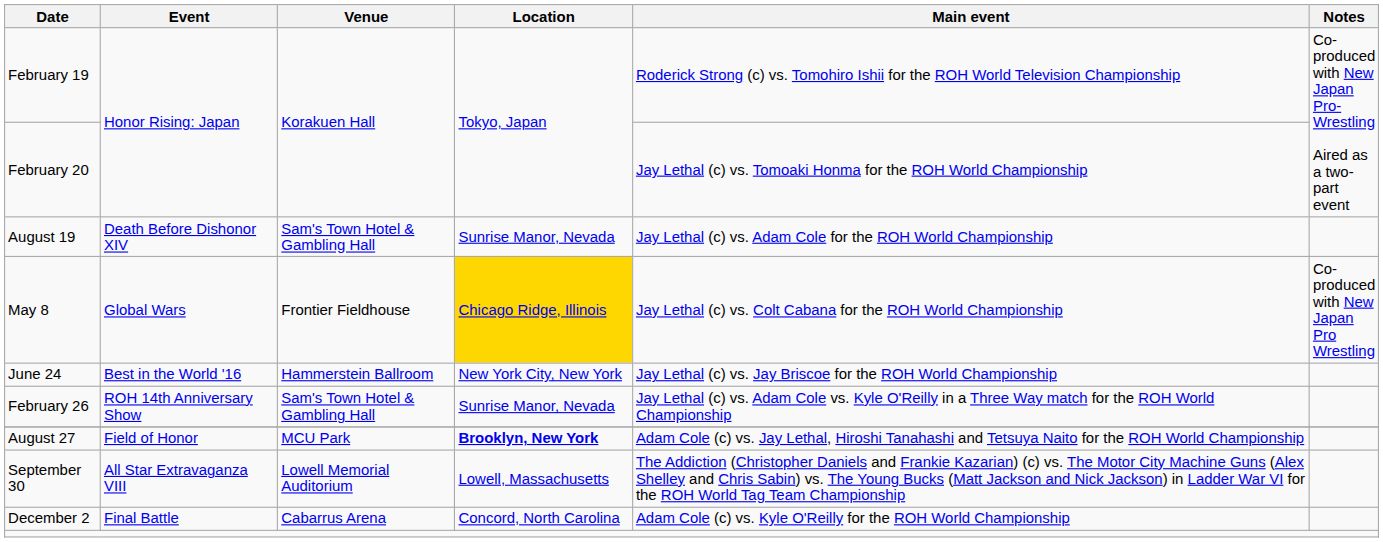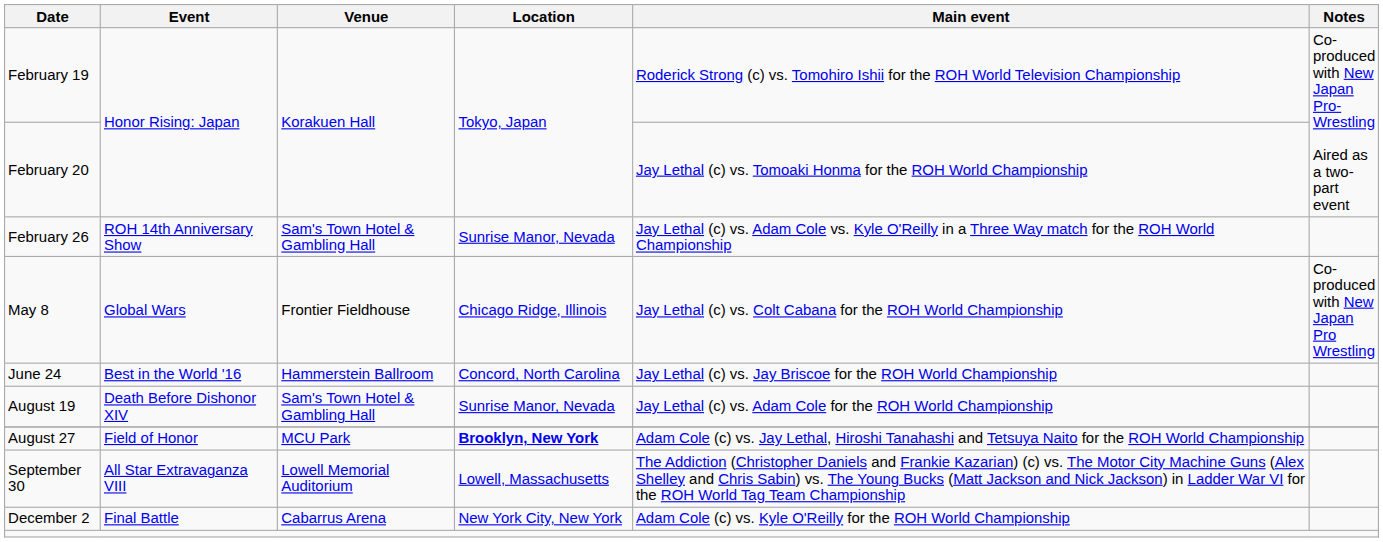 <table class="sortable wikitable succession-box" style="font-size:85%;">
 <tr>
 <th width=7%>Date</th>
 <th width=13%>Event</th>
 <th width=13%>Venue</th>
 <th width=13%>Location</th>
 <th width=50%>Main event</th>
 <th width=13%>Notes</th>
 </tr>
 <tr>
 <td>February 19</td>
 <td rowspan="2"><a href='#'>Honor Rising: Japan</a></td>
 <td rowspan="2"><a href='#'>Korakuen Hall</a></td>
 <td rowspan="2"><a href='#'>Tokyo, Japan</a></td>
 <td><a href='#'>Roderick Strong</a> (c) vs. <a href='#'>Tomohiro Ishii</a> for the <a href='#'>ROH World Television Championship</a></td>
 <td rowspan="2">Co-produced with <a href='#'>New Japan Pro-Wrestling</a><br><br>Aired as a two-part event</td>
 </tr>
 <tr>
 <td>February 20</td>
 <td><a href='#'>Jay Lethal</a> (c) vs. <a href='#'>Tomoaki Honma</a> for the <a href='#'>ROH World Championship</a></td>
 </tr>
 <tr>
-<td>August 19</td>
-<td><a href='#'>Death Before Dishonor XIV</a></td>
+<td>February 26</td>
+<td><a href='#'>ROH 14th Anniversary Show</a></td>
 <td><a href='#'>Sam's Town Hotel & Gambling Hall</a></td>
 <td><a href='#'>Sunrise Manor, Nevada</a></td>
-<td><a href='#'>Jay Lethal</a> (c) vs. <a href='#'>Adam Cole</a> for the <a href='#'>ROH World Championship</a></td>
+<td><a href='#'>Jay Lethal</a> (c) vs. <a href='#'>Adam Cole</a> vs. <a href='#'>Kyle O'Reilly</a> in a <a href='#'>Three Way match</a> for the <a href='#'>ROH World Championship</a></td>
 <td></td>
 </tr>
 <tr>
 <td>May 8</td>
 <td><a href='#'>Global Wars</a></td>
 <td>Frontier Fieldhouse</td>
-<td style="background: gold;"><a href='#'>Chicago Ridge, Illinois</a></td>
+<td><a href='#'>Chicago Ridge, Illinois</a></td>
 <td><a href='#'>Jay Lethal</a> (c) vs. <a href='#'>Colt Cabana</a> for the <a href='#'>ROH World Championship</a></td>
 <td>Co-produced with <a href='#'>New Japan Pro Wrestling</a></td>
 </tr>
 <tr>
 <td>June 24</td>
 <td><a href='#'>Best in the World '16</a></td>
 <td><a href='#'>Hammerstein Ballroom</a></td>
-<td><a href='#'>New York City, New York</a></td>
+<td><a href='#'>Concord, North Carolina</a></td>
 <td><a href='#'>Jay Lethal</a> (c) vs. <a href='#'>Jay Briscoe</a> for the <a href='#'>ROH World Championship</a></td>
 <td></td>
 </tr>
 <tr>
-<td>February 26</td>
-<td><a href='#'>ROH 14th Anniversary Show</a></td>
+<td>August 19</td>
+<td><a href='#'>Death Before Dishonor XIV</a></td>
 <td><a href='#'>Sam's Town Hotel & Gambling Hall</a></td>
 <td><a href='#'>Sunrise Manor, Nevada</a></td>
-<td><a href='#'>Jay Lethal</a> (c) vs. <a href='#'>Adam Cole</a> vs. <a href='#'>Kyle O'Reilly</a> in a <a href='#'>Three Way match</a> for the <a href='#'>ROH World Championship</a></td>
+<td><a href='#'>Jay Lethal</a> (c) vs. <a href='#'>Adam Cole</a> for the <a href='#'>ROH World Championship</a></td>
 <td></td>
 </tr>
 <tr>
 </tr>
 <tr>
 <td>August 27</td>
 <td><a href='#'>Field of Honor</a></td>
 <td><a href='#'>MCU Park</a></td>
 <td><strong><a href='#'>Brooklyn, New York</a></strong></td>
 <td><a href='#'>Adam Cole</a> (c) vs. <a href='#'>Jay Lethal</a>, <a href='#'>Hiroshi Tanahashi</a> and <a href='#'>Tetsuya Naito</a> for the <a href='#'>ROH World Championship</a></td>
 <td></td>
 </tr>
 <tr>
 <td>September 30</td>
 <td><a href='#'>All Star Extravaganza VIII</a></td>
 <td><a href='#'>Lowell Memorial Auditorium</a></td>
 <td><a href='#'>Lowell, Massachusetts</a></td>
 <td><a href='#'>The Addiction</a> (<a href='#'>Christopher Daniels</a> and <a href='#'>Frankie Kazarian</a>) (c) vs. <a href='#'>The Motor City Machine Guns</a> (<a href='#'>Alex Shelley</a> and <a href='#'>Chris Sabin</a>) vs. <a href='#'>The Young Bucks</a> (<a href='#'>Matt Jackson and Nick Jackson</a>) in <a href='#'>Ladder War VI</a> for the <a href='#'>ROH World Tag Team Championship</a></td>
 <td></td>
 </tr>
 <tr>
 <td>December 2</td>
 <td><a href='#'>Final Battle</a></td>
 <td><a href='#'>Cabarrus Arena</a></td>
-<td><a href='#'>Concord, North Carolina</a></td>
+<td><a href='#'>New York City, New York</a></td>
 <td><a href='#'>Adam Cole</a> (c) vs. <a href='#'>Kyle O'Reilly</a> for the <a href='#'>ROH World Championship</a></td>
 <td></td>
 </tr>
 <tr>
 <td colspan="6"></td>
 </tr>
 </table>
